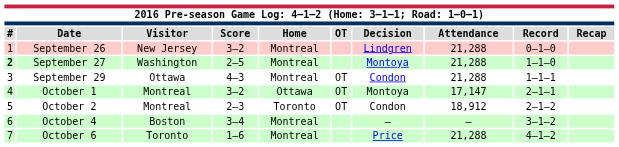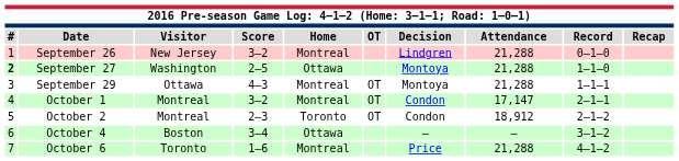 <table class="toccolours collapsible collapsed" style="width:90%; clear:both; margin:1.5em auto; text-align:center;">
 <tr>
 <th colspan=11 style="background:#fff; border-top:#C8213F 5px solid; border-bottom:#002E5F 5px solid;">2016 Pre-season Game Log: 4–1–2 (Home: 3–1–1; Road: 1–0–1)</th>
 </tr>
 <tr style="background:#ddd;">
 <th>#</th>
 <th>Date</th>
 <th>Visitor</th>
 <th>Score</th>
 <th>Home</th>
 <th>OT</th>
 <th>Decision</th>
 <th>Attendance</th>
 <th>Record</th>
 <th>Recap</th>
 </tr>
 <tr style="background:#fcc;">
 <td>1</td>
 <td>September 26</td>
 <td>New Jersey</td>
 <td>3–2</td>
 <td>Montreal</td>
 <td></td>
 <td><a href='#'>Lindgren</a></td>
 <td>21,288</td>
 <td>0–1–0</td>
 <td></td>
 </tr>
 <tr style="background:#cfc;">
 <td><strong>2</strong></td>
 <td>September 27</td>
 <td>Washington</td>
 <td>2–5</td>
-<td>Montreal</td>
+<td>Ottawa</td>
 <td></td>
 <td><a href='#'>Montoya</a></td>
 <td>21,288</td>
 <td>1–1–0</td>
 <td></td>
 </tr>
 <tr style="background:#fff;">
 <td>3</td>
 <td>September 29</td>
 <td>Ottawa</td>
 <td>4–3</td>
 <td>Montreal</td>
 <td>OT</td>
-<td><a href='#'>Condon</a></td>
+<td>Montoya</td>
 <td>21,288</td>
 <td>1–1–1</td>
 <td></td>
 </tr>
 <tr style="background:#cfc;">
 <td>4</td>
 <td>October 1</td>
 <td>Montreal</td>
 <td>3–2</td>
-<td>Ottawa</td>
+<td>Montreal</td>
 <td>OT</td>
-<td>Montoya</td>
+<td><a href='#'>Condon</a></td>
 <td>17,147</td>
 <td>2–1–1</td>
 <td></td>
 </tr>
 <tr style="background:#fff;">
 <td>5</td>
 <td>October 2</td>
 <td>Montreal</td>
 <td>2–3</td>
 <td>Toronto</td>
 <td>OT</td>
 <td>Condon</td>
 <td>18,912</td>
 <td>2–1–2</td>
 <td></td>
 </tr>
 <tr style="background:#cfc;">
 <td>6</td>
 <td>October 4</td>
 <td>Boston</td>
 <td>3–4</td>
-<td>Montreal</td>
+<td>Ottawa</td>
 <td></td>
 <td>–</td>
 <td>–</td>
 <td>3–1–2</td>
 <td></td>
 </tr>
 <tr style="background:#cfc;">
 <td>7</td>
 <td>October 6</td>
 <td>Toronto</td>
 <td>1–6</td>
 <td>Montreal</td>
 <td></td>
 <td><a href='#'>Price</a></td>
 <td>21,288</td>
 <td>4–1–2</td>
 <td></td>
 </tr>
 </table>
